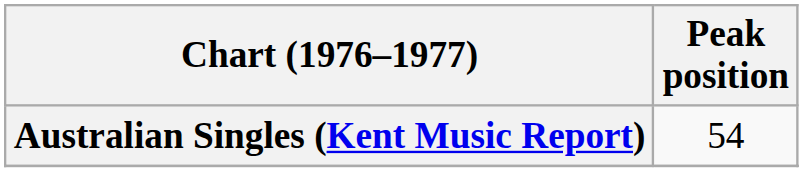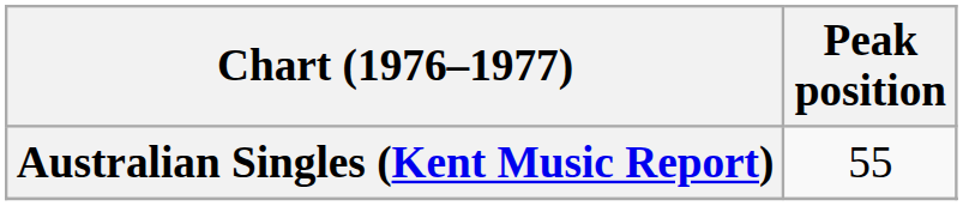 <table class="wikitable sortable plainrowheaders" style="text-align:center">
 <tr>
 <th scope="col">Chart (1976–1977)</th>
 <th scope="col">Peak<br>position</th>
 </tr>
 <tr>
 <th scope="row">Australian Singles (<a href='#'>Kent Music Report</a>)</th>
-<td align="center">54</td>
+<td align="center">55</td>
 </tr>
 <tr>
 </tr>
 <tr>
 </tr>
 <tr>
 </tr>
 <tr>
 </tr>
 </table>
